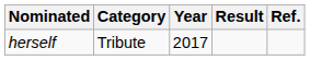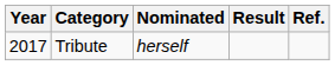 <table class="wikitable">
 <tr>
+<th>Year</th>
+<th>Category</th>
 <th>Nominated</th>
-<th>Category</th>
-<th>Year</th>
 <th>Result</th>
 <th>Ref.</th>
 </tr>
 <tr>
+<td>2017</td>
+<td>Tribute</td>
 <td><em>herself</em></td>
-<td>Tribute</td>
-<td>2017</td>
 <td></td>
 <td></td>
 </tr>
 </table>
